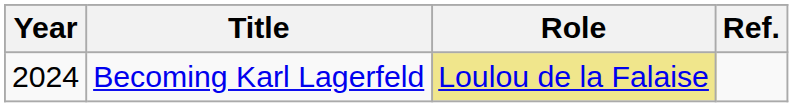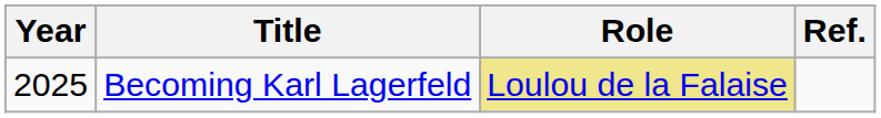 <table class="wikitable">
 <tr>
 <th>Year</th>
 <th>Title</th>
 <th>Role</th>
 <th>Ref.</th>
 </tr>
 <tr>
-<td>2024</td>
+<td>2025</td>
 <td><a href='#'>Becoming Karl Lagerfeld</a></td>
 <td style="background: khaki;"><a href='#'>Loulou de la Falaise</a></td>
 <td></td>
 </tr>
 </table>
